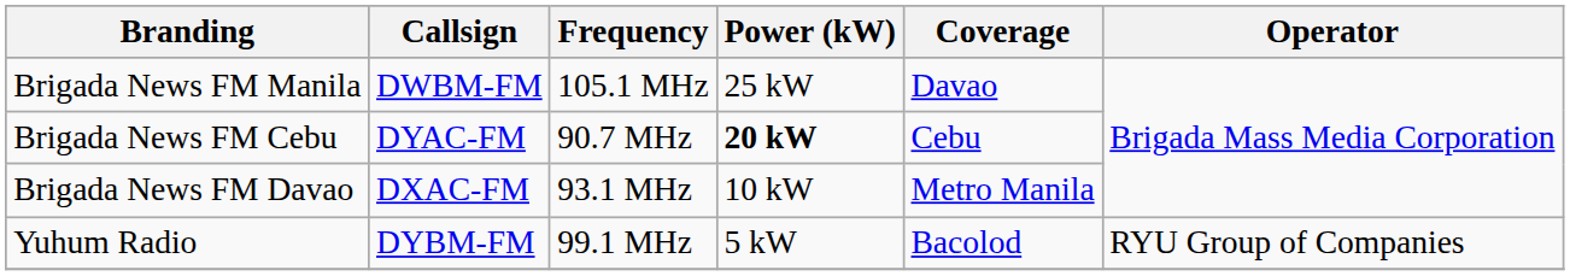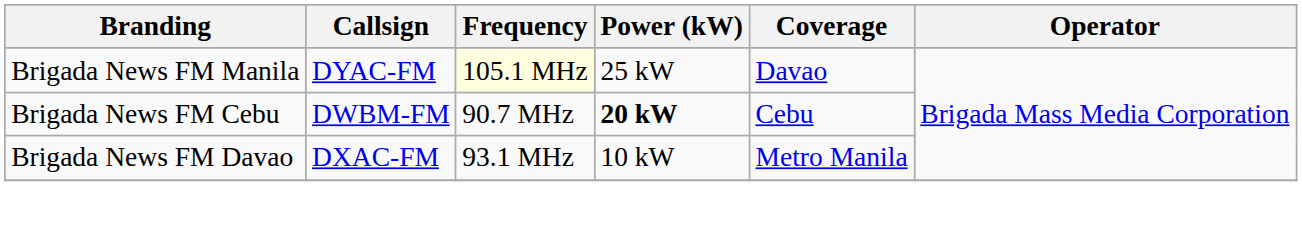 <table class="wikitable">
 <tr>
 <th>Branding</th>
 <th>Callsign</th>
 <th>Frequency</th>
 <th>Power (kW)</th>
 <th>Coverage</th>
 <th>Operator</th>
 </tr>
 <tr>
 <td>Brigada News FM Manila</td>
-<td><a href='#'>DWBM-FM</a></td>
-<td>105.1 MHz</td>
+<td><a href='#'>DYAC-FM</a></td>
+<td style="background: lightyellow;">105.1 MHz</td>
 <td>25 kW</td>
 <td><a href='#'>Davao</a></td>
 <td rowspan=3><a href='#'>Brigada Mass Media Corporation</a></td>
 </tr>
 <tr>
 <td>Brigada News FM Cebu</td>
-<td><a href='#'>DYAC-FM</a></td>
+<td><a href='#'>DWBM-FM</a></td>
 <td>90.7 MHz</td>
 <td><strong>20 kW</strong></td>
 <td><a href='#'>Cebu</a></td>
 </tr>
 <tr>
 <td>Brigada News FM Davao</td>
 <td><a href='#'>DXAC-FM</a></td>
 <td>93.1 MHz</td>
 <td>10 kW</td>
 <td><a href='#'>Metro Manila</a></td>
 </tr>
 <tr>
-<td>Yuhum Radio</td>
-<td><a href='#'>DYBM-FM</a></td>
-<td>99.1 MHz</td>
-<td>5 kW</td>
-<td><a href='#'>Bacolod</a></td>
-<td>RYU Group of Companies</td>
-</tr>
-<tr>
 </tr>
 </table>
